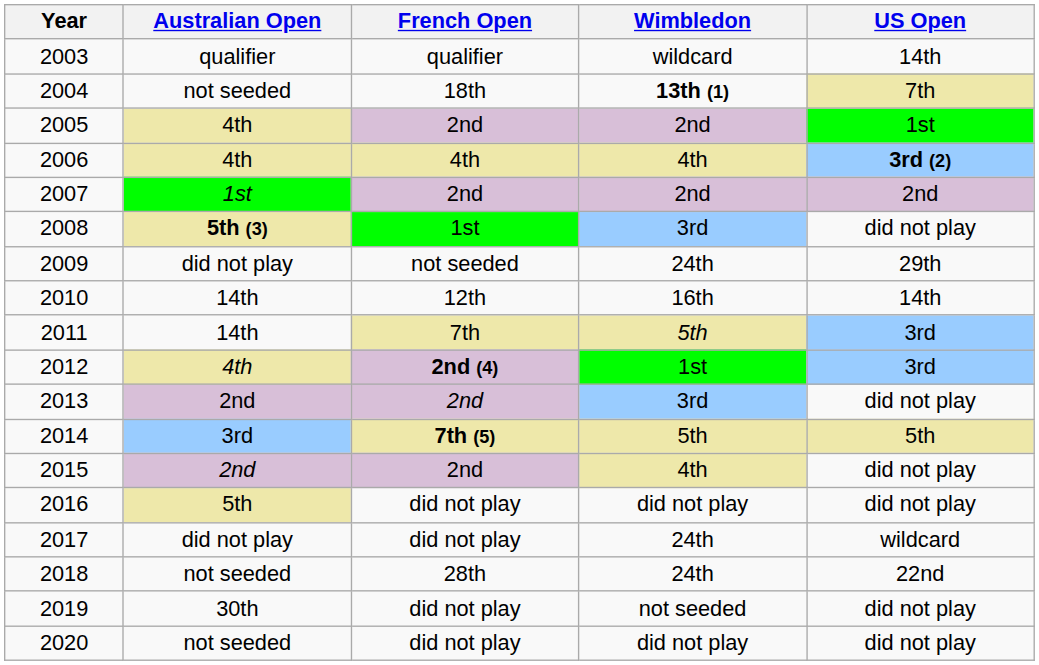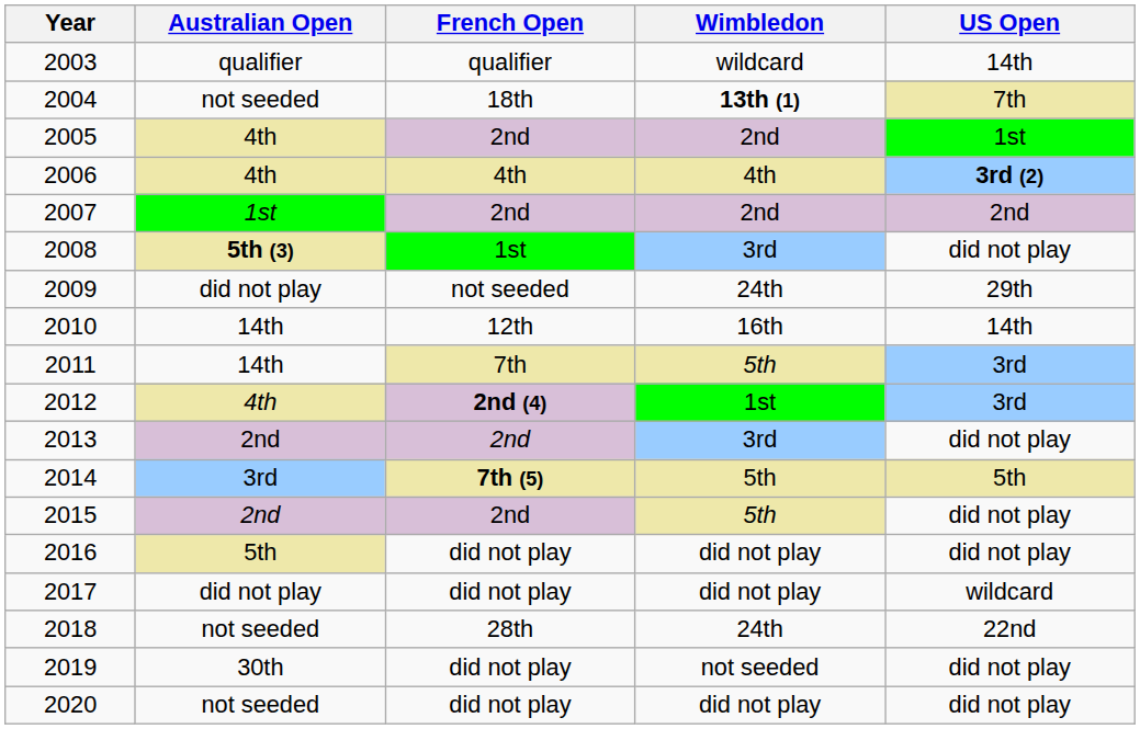 <table class="wikitable" style="text-align:center">
 <tr>
 <th width="80">Year</th>
 <th width="160"><a href='#'>Australian Open</a></th>
 <th width="160"><a href='#'>French Open</a></th>
 <th width="160"><a href='#'>Wimbledon</a></th>
 <th width="160"><a href='#'>US Open</a></th>
 </tr>
 <tr>
 <td>2003</td>
 <td>qualifier</td>
 <td>qualifier</td>
 <td>wildcard</td>
 <td>14th</td>
 </tr>
 <tr>
 <td>2004</td>
 <td>not seeded</td>
 <td>18th</td>
 <td><strong>13th <small>(1)</small></strong></td>
 <td bgcolor=eee8aa>7th</td>
 </tr>
 <tr>
 <td>2005</td>
 <td bgcolor=eee8aa>4th</td>
 <td bgcolor=thistle>2nd</td>
 <td bgcolor=thistle>2nd</td>
 <td bgcolor=lime>1st</td>
 </tr>
 <tr>
 <td>2006</td>
 <td bgcolor=eee8aa>4th</td>
 <td bgcolor=eee8aa>4th</td>
 <td bgcolor=eee8aa>4th</td>
 <td bgcolor=99ccff><strong>3rd <small>(2)</small></strong></td>
 </tr>
 <tr>
 <td>2007</td>
 <td bgcolor=lime><em>1st</em></td>
 <td bgcolor=thistle>2nd</td>
 <td bgcolor=thistle>2nd</td>
 <td bgcolor=thistle>2nd</td>
 </tr>
 <tr>
 <td>2008</td>
 <td bgcolor=eee8aa><strong>5th <small>(3)</small></strong></td>
 <td bgcolor=lime>1st</td>
 <td bgcolor=99ccff>3rd</td>
 <td>did not play</td>
 </tr>
 <tr>
 <td>2009</td>
 <td>did not play</td>
 <td>not seeded</td>
 <td>24th</td>
 <td>29th</td>
 </tr>
 <tr>
 <td>2010</td>
 <td>14th</td>
 <td>12th</td>
 <td>16th</td>
 <td>14th</td>
 </tr>
 <tr>
 <td>2011</td>
 <td>14th</td>
 <td bgcolor=eee8aa>7th</td>
 <td bgcolor=eee8aa><em>5th</em></td>
 <td bgcolor=99ccff>3rd</td>
 </tr>
 <tr>
 <td>2012</td>
 <td bgcolor=eee8aa><em>4th</em></td>
 <td bgcolor=thistle><strong>2nd <small>(4)</small></strong></td>
 <td bgcolor=lime>1st</td>
 <td bgcolor=99ccff>3rd</td>
 </tr>
 <tr>
 <td>2013</td>
 <td bgcolor=thistle>2nd</td>
 <td bgcolor=thistle><em>2nd</em></td>
 <td bgcolor=99ccff>3rd</td>
 <td bgcolor=>did not play</td>
 </tr>
 <tr>
 <td>2014</td>
 <td bgcolor=99ccff>3rd</td>
 <td bgcolor=eee8aa><strong>7th <small>(5)</small></strong></td>
 <td bgcolor=eee8aa>5th</td>
 <td bgcolor=eee8aa>5th</td>
 </tr>
 <tr>
 <td>2015</td>
 <td bgcolor=thistle><em>2nd</em></td>
 <td bgcolor=thistle>2nd</td>
-<td bgcolor=eee8aa>4th</td>
+<td bgcolor=eee8aa><em>5th</em></td>
 <td>did not play</td>
 </tr>
 <tr>
 <td>2016</td>
 <td bgcolor=eee8aa>5th</td>
 <td>did not play</td>
 <td>did not play</td>
 <td>did not play</td>
 </tr>
 <tr>
 <td>2017</td>
 <td>did not play</td>
 <td>did not play</td>
-<td>24th</td>
+<td>did not play</td>
 <td>wildcard</td>
 </tr>
 <tr>
 <td>2018</td>
 <td>not seeded</td>
 <td>28th</td>
 <td>24th</td>
 <td>22nd</td>
 </tr>
 <tr>
 <td>2019</td>
 <td>30th</td>
 <td>did not play</td>
 <td>not seeded</td>
 <td>did not play</td>
 </tr>
 <tr>
 <td>2020</td>
 <td>not seeded</td>
 <td>did not play</td>
 <td>did not play</td>
 <td>did not play</td>
 </tr>
 </table>
